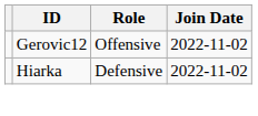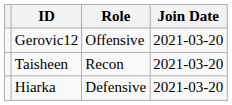 <table class="wikitable">
 <tr>
 <th></th>
 <th>ID</th>
 <th>Role</th>
 <th>Join Date</th>
 </tr>
 <tr>
 <td></td>
 <td>Gerovic12</td>
 <td>Offensive</td>
-<td>2022-11-02</td>
+<td>2021-03-20</td>
+</tr>
+<tr>
+<td></td>
+<td>Taisheen</td>
+<td>Recon</td>
+<td>2021-03-20</td>
 </tr>
 <tr>
 <td></td>
 <td>Hiarka</td>
 <td>Defensive</td>
-<td>2022-11-02</td>
+<td>2021-03-20</td>
 </tr>
 </table>
